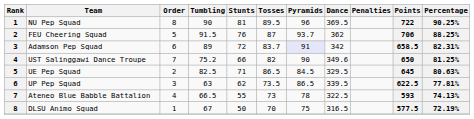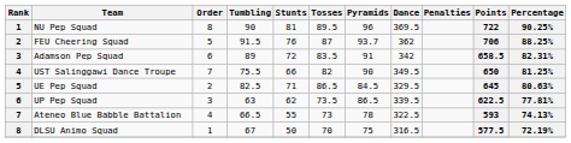 <table class="wikitable sortable" style="font-size:90%; text-align:center;">
 <tr>
 <th style="width:30px;">Rank</th>
 <th style="width:210px;">Team</th>
 <th style="width:40px;">Order</th>
 <th>Tumbling</th>
 <th>Stunts</th>
 <th>Tosses</th>
 <th>Pyramids</th>
 <th>Dance</th>
 <th>Penalties</th>
 <th>Points</th>
 <th>Percentage</th>
 </tr>
 <tr>
 <th>1</th>
 <td align=left> NU Pep Squad</td>
 <td>8</td>
 <td>90</td>
 <td>81</td>
 <td>89.5</td>
 <td>96</td>
 <td>369.5</td>
 <td></td>
 <th>722</th>
 <th>90.25%</th>
 </tr>
 <tr>
 <th>2</th>
 <td align=left> FEU Cheering Squad</td>
 <td>5</td>
 <td>91.5</td>
 <td>76</td>
 <td>87</td>
 <td>93.7</td>
 <td>362</td>
 <td></td>
 <th>706</th>
 <th>88.25%</th>
 </tr>
 <tr>
 <th>3</th>
 <td align=left> Adamson Pep Squad</td>
 <td>6</td>
 <td>89</td>
 <td>72</td>
-<td>83.7</td>
-<td style="background: lavender;">91</td>
+<td>83.5</td>
+<td>91</td>
 <td>342</td>
 <td></td>
 <th>658.5</th>
 <th>82.31%</th>
 </tr>
 <tr>
 <th>4</th>
 <td align=left> UST Salinggawi Dance Troupe</td>
 <td>7</td>
-<td>75.2</td>
+<td>75.5</td>
 <td>66</td>
 <td>82</td>
 <td>90</td>
-<td>349.6</td>
+<td>349.5</td>
 <td></td>
 <th>650</th>
 <th>81.25%</th>
 </tr>
 <tr>
 <th>5</th>
 <td align=left> UE Pep Squad</td>
 <td>2</td>
 <td>82.5</td>
 <td>71</td>
 <td>86.5</td>
 <td>84.5</td>
 <td>329.5</td>
 <td></td>
 <th>645</th>
 <th>80.63%</th>
 </tr>
 <tr>
 <th>6</th>
 <td align=left> UP Pep Squad</td>
 <td>3</td>
 <td>63</td>
 <td>62</td>
 <td>73.5</td>
 <td>86.5</td>
 <td>339.5</td>
 <td></td>
 <th>622.5</th>
 <th>77.81%</th>
 </tr>
 <tr>
 <th>7</th>
 <td align=left> Ateneo Blue Babble Battalion</td>
 <td>4</td>
 <td>66.5</td>
 <td>55</td>
 <td>73</td>
 <td>78</td>
 <td>322.5</td>
 <td></td>
 <th>593</th>
 <th>74.13%</th>
 </tr>
 <tr>
 <th>8</th>
 <td align=left> DLSU Animo Squad</td>
 <td>1</td>
 <td>67</td>
 <td>50</td>
 <td>70</td>
 <td>75</td>
 <td>316.5</td>
 <td></td>
 <th>577.5</th>
 <th>72.19%</th>
 </tr>
 <tr>
 </tr>
 </table>
